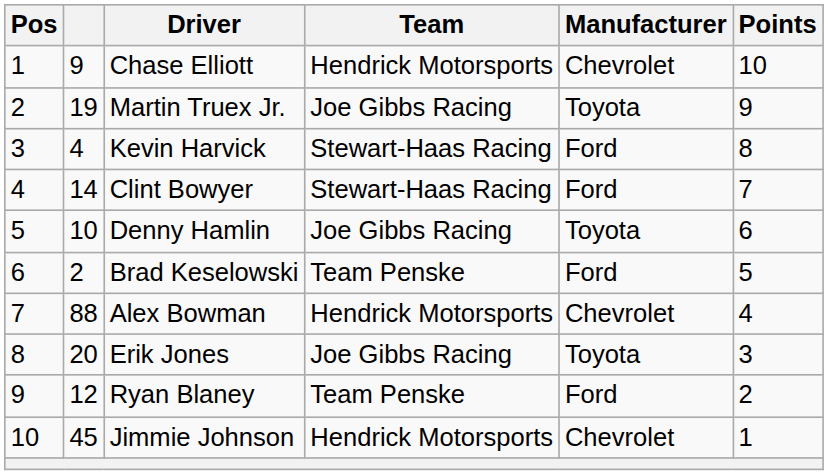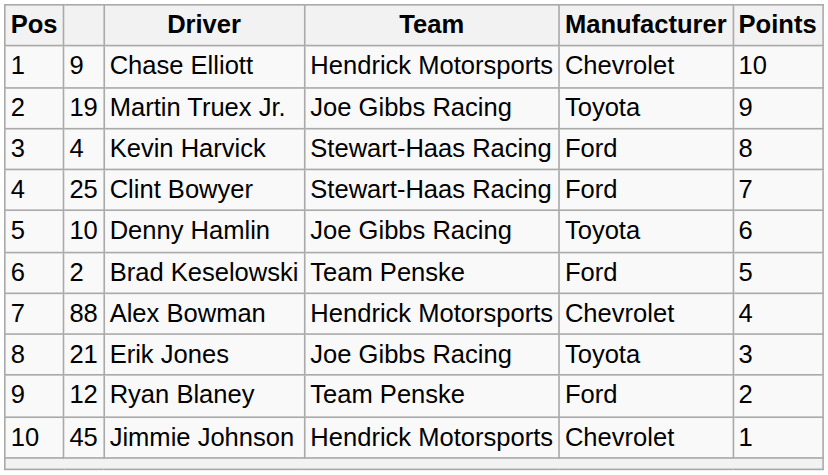 <table class="wikitable" style="font-size:98%">
 <tr>
 <th>Pos</th>
 <th></th>
 <th>Driver</th>
 <th>Team</th>
 <th>Manufacturer</th>
 <th>Points</th>
 </tr>
 <tr>
 <td>1</td>
 <td>9</td>
 <td>Chase Elliott</td>
 <td>Hendrick Motorsports</td>
 <td>Chevrolet</td>
 <td>10</td>
 </tr>
 <tr>
 <td>2</td>
 <td>19</td>
 <td>Martin Truex Jr.</td>
 <td>Joe Gibbs Racing</td>
 <td>Toyota</td>
 <td>9</td>
 </tr>
 <tr>
 <td>3</td>
 <td>4</td>
 <td>Kevin Harvick</td>
 <td>Stewart-Haas Racing</td>
 <td>Ford</td>
 <td>8</td>
 </tr>
 <tr>
 <td>4</td>
-<td>14</td>
+<td>25</td>
 <td>Clint Bowyer</td>
 <td>Stewart-Haas Racing</td>
 <td>Ford</td>
 <td>7</td>
 </tr>
 <tr>
 <td>5</td>
 <td>10</td>
 <td>Denny Hamlin</td>
 <td>Joe Gibbs Racing</td>
 <td>Toyota</td>
 <td>6</td>
 </tr>
 <tr>
 <td>6</td>
 <td>2</td>
 <td>Brad Keselowski</td>
 <td>Team Penske</td>
 <td>Ford</td>
 <td>5</td>
 </tr>
 <tr>
 <td>7</td>
 <td>88</td>
 <td>Alex Bowman</td>
 <td>Hendrick Motorsports</td>
 <td>Chevrolet</td>
 <td>4</td>
 </tr>
 <tr>
 <td>8</td>
-<td>20</td>
+<td>21</td>
 <td>Erik Jones</td>
 <td>Joe Gibbs Racing</td>
 <td>Toyota</td>
 <td>3</td>
 </tr>
 <tr>
 <td>9</td>
 <td>12</td>
 <td>Ryan Blaney</td>
 <td>Team Penske</td>
 <td>Ford</td>
 <td>2</td>
 </tr>
 <tr>
 <td>10</td>
 <td>45</td>
 <td>Jimmie Johnson</td>
 <td>Hendrick Motorsports</td>
 <td>Chevrolet</td>
 <td>1</td>
 </tr>
 <tr>
 <th colspan="6"></th>
 </tr>
 </table>
